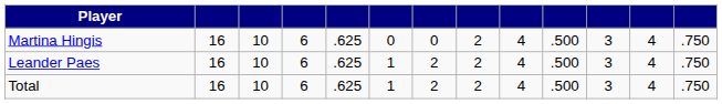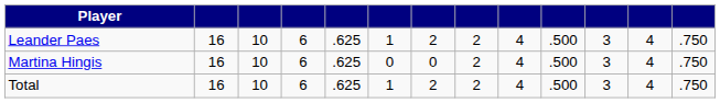 <table class="wikitable" style="text-align:center">
 <tr>
 <th style="background:navy; color:#fff" width="200px">Player</th>
 <th style="background:navy; color:#fff" width="40px"></th>
 <th style="background:navy; color:#fff" width="40px"></th>
 <th style="background:navy; color:#fff" width="40px"></th>
 <th style="background:navy; color:#fff" width="40px"></th>
 <th style="background:navy; color:#fff" width="40px"></th>
 <th style="background:navy; color:#fff" width="40px"></th>
 <th style="background:navy; color:#fff" width="40px"></th>
 <th style="background:navy; color:#fff" width="40px"></th>
 <th style="background:navy; color:#fff" width="40px"></th>
 <th style="background:navy; color:#fff" width="40px"></th>
 <th style="background:navy; color:#fff" width="40px"></th>
 <th style="background:navy; color:#fff" width="40px"></th>
 </tr>
 <tr>
-<td style="text-align:left"><a href='#'>Martina Hingis</a></td>
+<td style="text-align:left"><a href='#'>Leander Paes</a></td>
 <td>16</td>
 <td>10</td>
 <td>6</td>
 <td>.625</td>
-<td>0</td>
-<td>0</td>
+<td>1</td>
+<td>2</td>
 <td>2</td>
 <td>4</td>
 <td>.500</td>
 <td>3</td>
 <td>4</td>
 <td>.750</td>
 </tr>
 <tr>
-<td style="text-align:left"><a href='#'>Leander Paes</a></td>
+<td style="text-align:left"><a href='#'>Martina Hingis</a></td>
 <td>16</td>
 <td>10</td>
 <td>6</td>
 <td>.625</td>
-<td>1</td>
-<td>2</td>
+<td>0</td>
+<td>0</td>
 <td>2</td>
 <td>4</td>
 <td>.500</td>
 <td>3</td>
 <td>4</td>
 <td>.750</td>
 </tr>
 <tr>
 <td style="text-align:left">Total</td>
 <td>16</td>
 <td>10</td>
 <td>6</td>
 <td>.625</td>
 <td>1</td>
 <td>2</td>
 <td>2</td>
 <td>4</td>
 <td>.500</td>
 <td>3</td>
 <td>4</td>
 <td>.750</td>
 </tr>
 </table>
